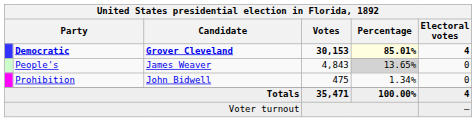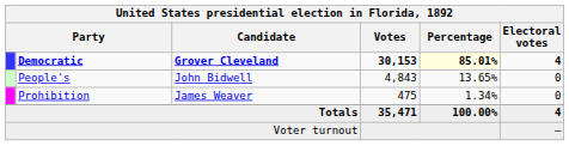 <table class="wikitable" style="font-size: 95%;">
 <tr>
 <th colspan="6">United States presidential election in Florida, 1892</th>
 </tr>
 <tr>
 <th colspan="2" style="width: 15em">Party</th>
 <th style="width: 17em">Candidate</th>
 <th style="width: 5em">Votes</th>
 <th style="width: 7em">Percentage</th>
 <th style="width: 5em">Electoral votes</th>
 </tr>
 <tr>
 <th style="background-color:#3333FF; width: 3px"></th>
 <td style="width: 130px"><strong><a href='#'>Democratic</a></strong></td>
 <td><strong><a href='#'>Grover Cleveland</a></strong></td>
 <td align="right"><strong>30,153</strong></td>
 <td align="right" style="background: lightyellow;"><strong>85.01%</strong></td>
 <td align="right"><strong>4</strong></td>
 </tr>
 <tr>
 <th style="background-color:#CCFFCC; width: 3px"></th>
 <td style="width: 130px"><a href='#'>People's</a></td>
-<td><a href='#'>James Weaver</a></td>
+<td><a href='#'>John Bidwell</a></td>
 <td align="right">4,843</td>
-<td align="right" style="background: lightgrey;">13.65%</td>
+<td align="right">13.65%</td>
 <td align="right">0</td>
 </tr>
 <tr>
 <th style="background-color:#FF00FF; width: 3px"></th>
 <td style="width: 130px"><a href='#'>Prohibition</a></td>
-<td><a href='#'>John Bidwell</a></td>
+<td><a href='#'>James Weaver</a></td>
 <td align="right">475</td>
 <td align="right">1.34%</td>
 <td align="right">0</td>
 </tr>
 <tr>
 </tr>
 <tr bgcolor="#EEEEEE">
 <td colspan="3" align="right"><strong>Totals</strong></td>
 <td align="right"><strong>35,471</strong></td>
 <td align="right"><strong>100.00%</strong></td>
 <td align="right"><strong>4</strong></td>
 </tr>
 <tr bgcolor="#EEEEEE">
 <td colspan="3" align="right">Voter turnout</td>
 <td colspan="2" align="right"></td>
 <td align="right">—</td>
 </tr>
 </table>
